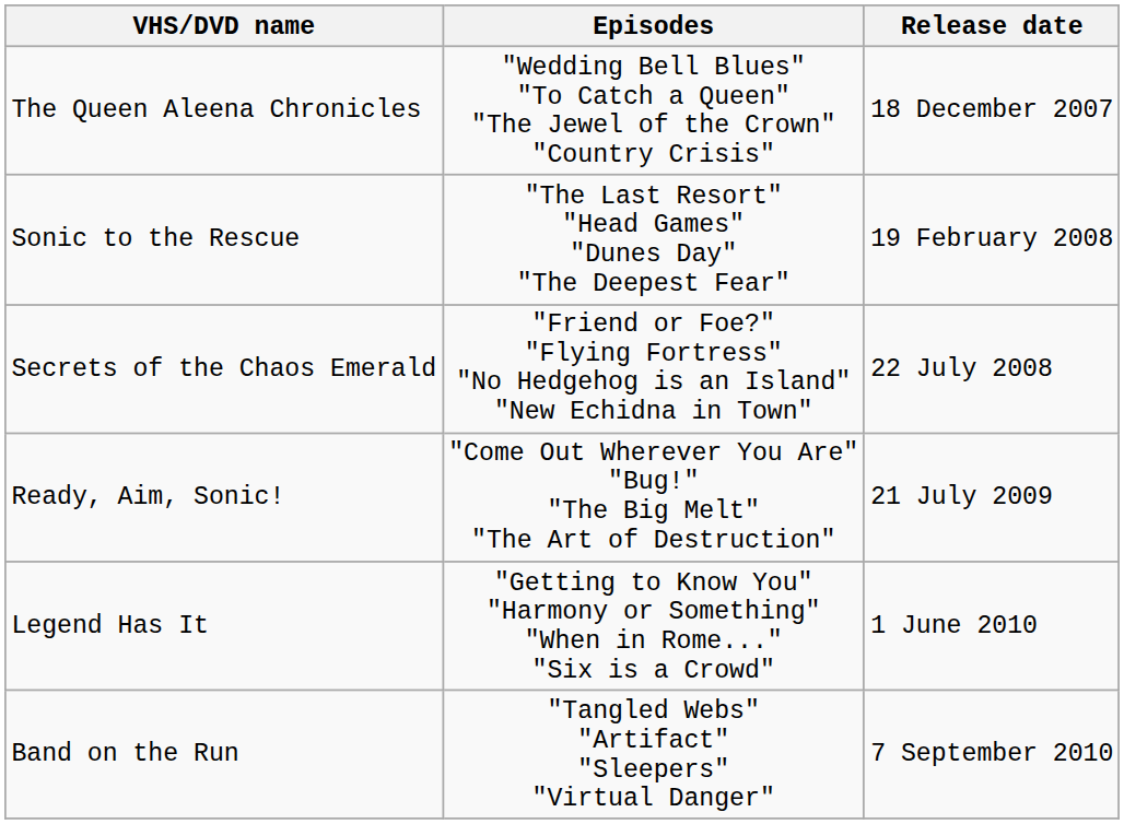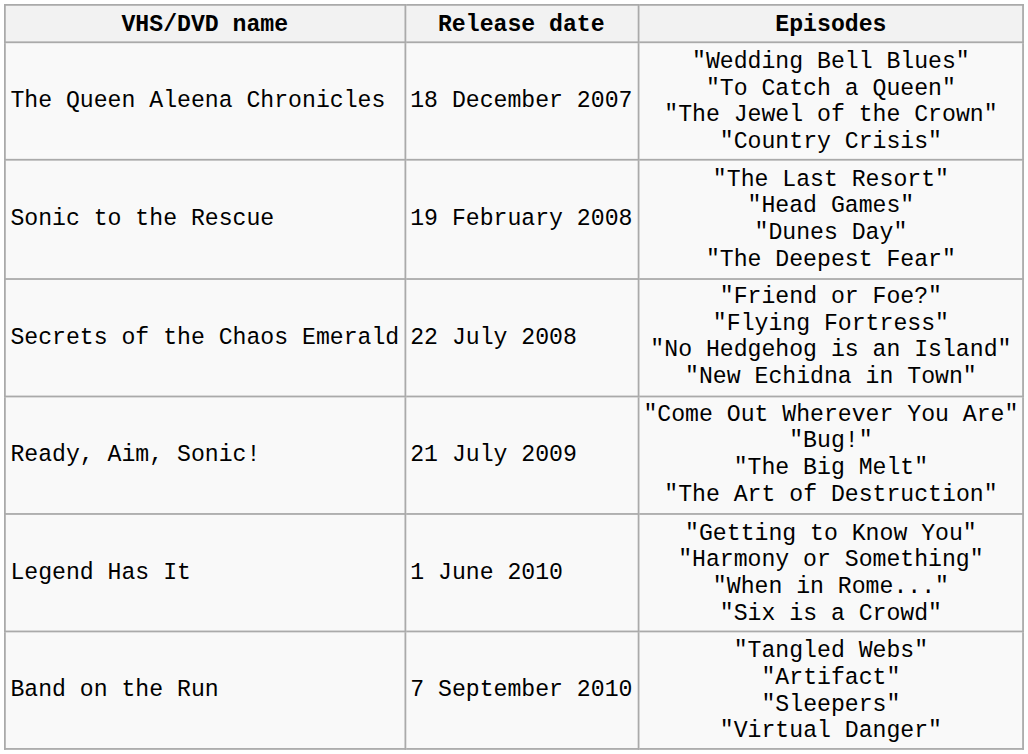 <table class="wikitable">
 <tr>
 <th>VHS/DVD name</th>
+<th>Release date</th>
 <th>Episodes</th>
-<th>Release date</th>
 </tr>
 <tr>
 <td>The Queen Aleena Chronicles</td>
+<td>18 December 2007</td>
 <td style="text-align:center;">"Wedding Bell Blues"<br>"To Catch a Queen"<br>"The Jewel of the Crown"<br>"Country Crisis"</td>
-<td>18 December 2007</td>
 </tr>
 <tr>
 <td>Sonic to the Rescue</td>
+<td>19 February 2008</td>
 <td style="text-align:center;">"The Last Resort"<br>"Head Games"<br>"Dunes Day"<br>"The Deepest Fear"</td>
-<td>19 February 2008</td>
 </tr>
 <tr>
 <td>Secrets of the Chaos Emerald</td>
+<td>22 July 2008</td>
 <td style="text-align:center;">"Friend or Foe?"<br>"Flying Fortress"<br>"No Hedgehog is an Island"<br>"New Echidna in Town"</td>
-<td>22 July 2008</td>
 </tr>
 <tr>
 <td>Ready, Aim, Sonic!</td>
+<td>21 July 2009</td>
 <td style="text-align:center;">"Come Out Wherever You Are"<br>"Bug!"<br>"The Big Melt"<br>"The Art of Destruction"</td>
-<td>21 July 2009</td>
 </tr>
 <tr>
 <td>Legend Has It</td>
+<td>1 June 2010</td>
 <td style="text-align:center;">"Getting to Know You"<br>"Harmony or Something"<br>"When in Rome..."<br>"Six is a Crowd"</td>
-<td>1 June 2010</td>
 </tr>
 <tr>
 <td>Band on the Run</td>
+<td>7 September 2010</td>
 <td style="text-align:center;">"Tangled Webs"<br>"Artifact"<br>"Sleepers"<br>"Virtual Danger"</td>
-<td>7 September 2010</td>
 </tr>
 </table>
